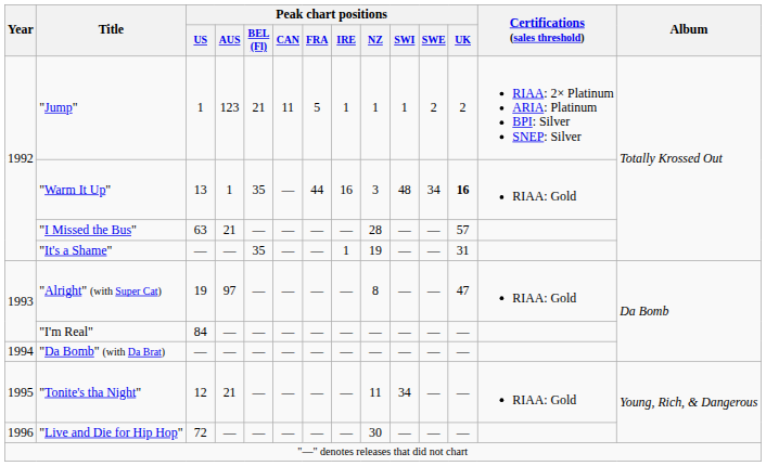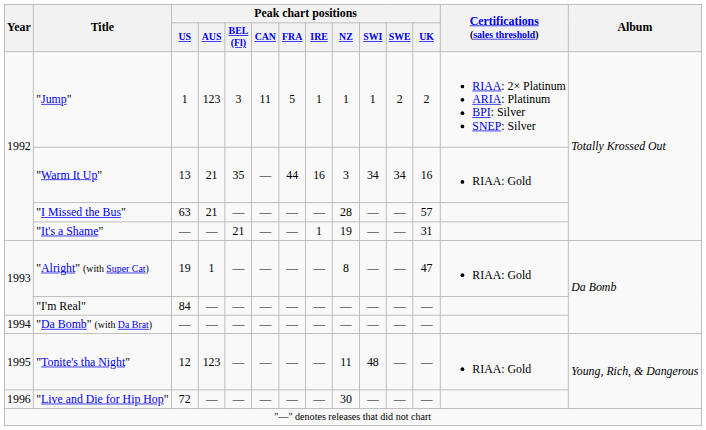 <table class="wikitable" style="text-align:center;">
 <tr>
 <th scope="col" rowspan="2">Year</th>
 <th scope="col" rowspan="2">Title</th>
 <th scope="col" colspan="10">Peak chart positions</th>
 <th scope="col" rowspan="2"><a href='#'>Certifications</a><br><small>(<a href='#'>sales threshold</a>)</small></th>
 <th scope="col" rowspan="2">Album</th>
 </tr>
 <tr style="font-size:smaller;">
 <th scope="col" style="width:30px;"><a href='#'>US</a><br></th>
 <th scope="col" style="width:30px;"><a href='#'>AUS</a><br></th>
 <th scope="col" style="width:30px;"><a href='#'>BEL<br>(Fl)</a><br></th>
 <th scope="col" style="width:30px;"><a href='#'>CAN</a><br></th>
 <th scope="col" style="width:30px;"><a href='#'>FRA</a><br></th>
 <th scope="col" style="width:30px;"><a href='#'>IRE</a><br></th>
 <th scope="col" style="width:30px;"><a href='#'>NZ</a><br></th>
 <th scope="col" style="width:30px;"><a href='#'>SWI</a><br></th>
 <th scope="col" style="width:30px;"><a href='#'>SWE</a><br></th>
 <th scope="col" style="width:30px;"><a href='#'>UK</a><br></th>
 </tr>
 <tr>
 <td rowspan="4">1992</td>
 <td style="text-align:left;">"<a href='#'>Jump</a>"</td>
 <td>1</td>
 <td>123</td>
-<td>21</td>
+<td>3</td>
 <td>11</td>
 <td>5</td>
 <td>1</td>
 <td>1</td>
 <td>1</td>
 <td>2</td>
 <td>2</td>
 <td style="text-align:left;"><br><ul><li><a href='#'>RIAA</a>: 2× Platinum</li><li><a href='#'>ARIA</a>: Platinum</li><li><a href='#'>BPI</a>: Silver</li><li><a href='#'>SNEP</a>: Silver</li></ul></td>
 <td style="text-align:left;" rowspan="4"><em>Totally Krossed Out</em></td>
 </tr>
 <tr>
 <td style="text-align:left;">"<a href='#'>Warm It Up</a>"</td>
 <td>13</td>
-<td>1</td>
+<td>21</td>
 <td>35</td>
 <td>—</td>
 <td>44</td>
 <td>16</td>
 <td>3</td>
-<td>48</td>
 <td>34</td>
-<td><strong>16</strong></td>
+<td>34</td>
+<td>16</td>
 <td style="text-align:left;"><br><ul><li>RIAA: Gold</li></ul></td>
 </tr>
 <tr>
 <td style="text-align:left;">"<a href='#'>I Missed the Bus</a>"</td>
 <td>63</td>
 <td>21</td>
 <td>—</td>
 <td>—</td>
 <td>—</td>
 <td>—</td>
 <td>28</td>
 <td>—</td>
 <td>—</td>
 <td>57</td>
 <td></td>
 </tr>
 <tr>
 <td style="text-align:left;">"<a href='#'>It's a Shame</a>"</td>
 <td>—</td>
 <td>—</td>
-<td>35</td>
+<td>21</td>
 <td>—</td>
 <td>—</td>
 <td>1</td>
 <td>19</td>
 <td>—</td>
 <td>—</td>
 <td>31</td>
 <td></td>
 </tr>
 <tr>
 <td rowspan="2">1993</td>
 <td style="text-align:left;">"<a href='#'>Alright</a>" <small>(with <a href='#'>Super Cat</a>)</small></td>
 <td>19</td>
-<td>97</td>
+<td>1</td>
 <td>—</td>
 <td>—</td>
 <td>—</td>
 <td>—</td>
 <td>8</td>
 <td>—</td>
 <td>—</td>
 <td>47</td>
 <td style="text-align:left;"><br><ul><li>RIAA: Gold</li></ul></td>
 <td style="text-align:left;" rowspan="3"><em>Da Bomb</em></td>
 </tr>
 <tr>
 <td style="text-align:left;">"I'm Real"</td>
 <td>84</td>
 <td>—</td>
 <td>—</td>
 <td>—</td>
 <td>—</td>
 <td>—</td>
 <td>—</td>
 <td>—</td>
 <td>—</td>
 <td>—</td>
 <td></td>
 </tr>
 <tr>
 <td>1994</td>
 <td style="text-align:left;">"<a href='#'>Da Bomb</a>" <small>(with <a href='#'>Da Brat</a>)</small></td>
 <td>—</td>
 <td>—</td>
 <td>—</td>
 <td>—</td>
 <td>—</td>
 <td>—</td>
 <td>—</td>
 <td>—</td>
 <td>—</td>
 <td>—</td>
 <td></td>
 </tr>
 <tr>
 <td>1995</td>
 <td style="text-align:left;">"<a href='#'>Tonite's tha Night</a>"</td>
 <td>12</td>
-<td>21</td>
+<td>123</td>
 <td>—</td>
 <td>—</td>
 <td>—</td>
 <td>—</td>
 <td>11</td>
-<td>34</td>
+<td>48</td>
 <td>—</td>
 <td>—</td>
 <td style="text-align:left;"><br><ul><li>RIAA: Gold</li></ul></td>
 <td style="text-align:left;" rowspan="2"><em>Young, Rich, & Dangerous</em></td>
 </tr>
 <tr>
 <td>1996</td>
 <td style="text-align:left;">"<a href='#'>Live and Die for Hip Hop</a>"</td>
 <td>72</td>
 <td>—</td>
 <td>—</td>
 <td>—</td>
 <td>—</td>
 <td>—</td>
 <td>30</td>
 <td>—</td>
 <td>—</td>
 <td>—</td>
 <td></td>
 </tr>
 <tr>
 <td colspan="15" style="font-size:85%">"—" denotes releases that did not chart</td>
 </tr>
 </table>
